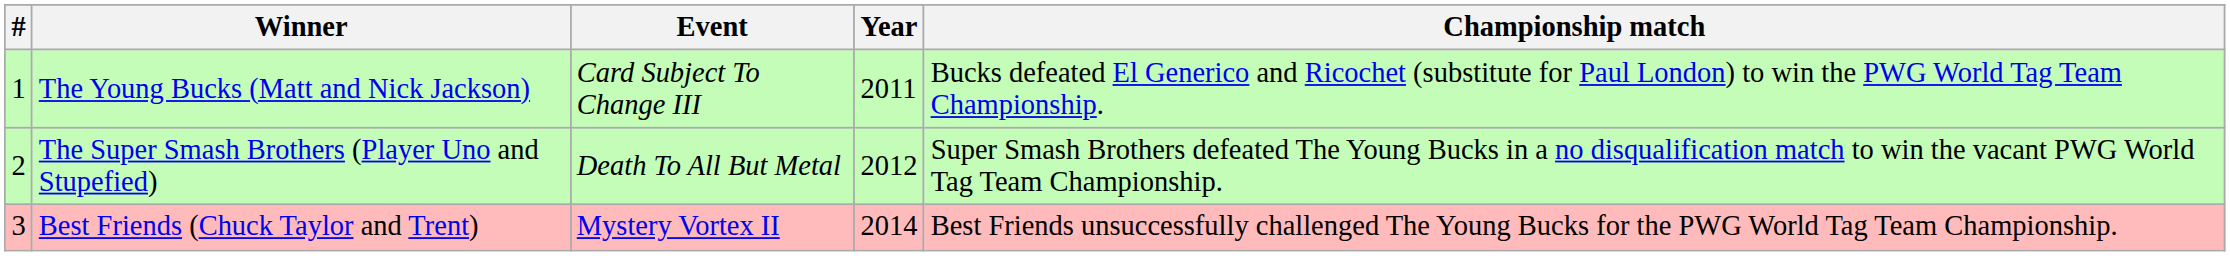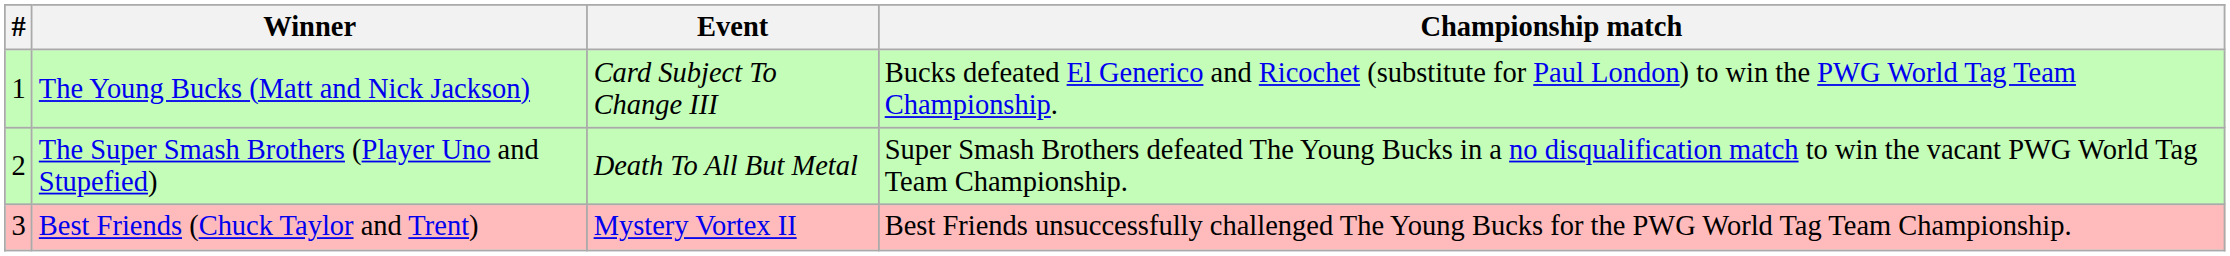 <table class="wikitable plainrowheaders sortable">
 <tr>
 <th>#</th>
 <th>Winner</th>
 <th>Event</th>
-<th>Year</th>
 <th>Championship match</th>
 </tr>
 <tr style="background:#c3fdb8;">
 <td>1</td>
 <td><a href='#'>The Young Bucks (Matt and Nick Jackson)</a></td>
 <td><em>Card Subject To Change III</em></td>
-<td>2011</td>
 <td>Bucks defeated <a href='#'>El Generico</a> and <a href='#'>Ricochet</a> (substitute for <a href='#'>Paul London</a>) to win the <a href='#'>PWG World Tag Team Championship</a>.</td>
 </tr>
 <tr style="background:#c3fdb8;">
 <td>2</td>
 <td><a href='#'>The Super Smash Brothers</a> (<a href='#'>Player Uno</a> and <a href='#'>Stupefied</a>)</td>
 <td><em>Death To All But Metal</em></td>
-<td>2012</td>
 <td>Super Smash Brothers defeated The Young Bucks in a <a href='#'>no disqualification match</a> to win the vacant PWG World Tag Team Championship.</td>
 </tr>
 <tr style="background:#fbb;">
 <td>3</td>
 <td><a href='#'>Best Friends</a> (<a href='#'>Chuck Taylor</a> and <a href='#'>Trent</a>)</td>
 <td><a href='#'>Mystery Vortex II</a></td>
-<td>2014</td>
 <td>Best Friends unsuccessfully challenged The Young Bucks for the PWG World Tag Team Championship.</td>
 </tr>
 </table>
